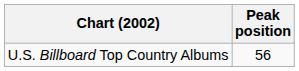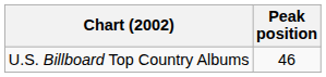 <table class="wikitable">
 <tr>
 <th>Chart (2002)</th>
 <th>Peak<br>position</th>
 </tr>
 <tr>
 <td>U.S. <em>Billboard</em> Top Country Albums</td>
-<td align="center">56</td>
+<td align="center">46</td>
 </tr>
 </table>
